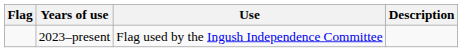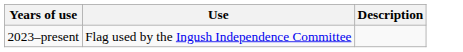 <table class="wikitable">
 <tr>
-<th>Flag</th>
 <th>Years of use</th>
 <th>Use</th>
 <th><strong>Description</strong></th>
 </tr>
 <tr>
-<td></td>
 <td>2023–present</td>
 <td>Flag used by the <a href='#'>Ingush Independence Committee</a></td>
 <td></td>
 </tr>
 </table>
